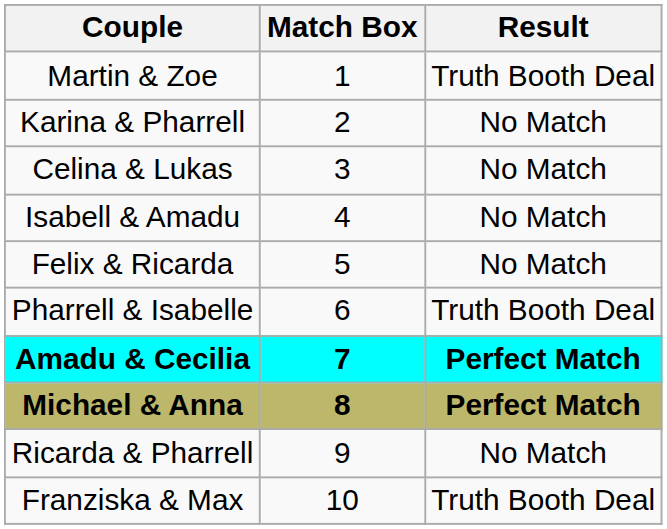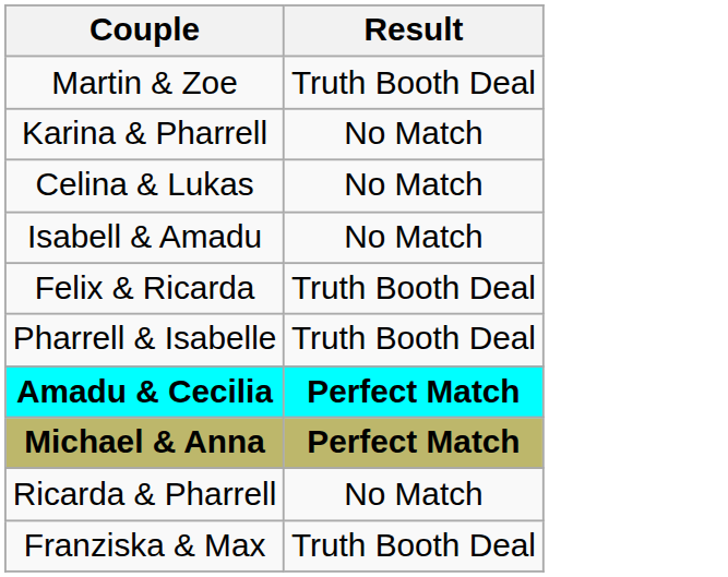 <table class="wikitable" style="text-align:center;">
 <tr valign="bottom">
 <th>Couple</th>
-<th>Match Box</th>
 <th>Result</th>
 </tr>
 <tr valign="top">
 <td>Martin & Zoe</td>
-<td>1</td>
 <td>Truth Booth Deal</td>
 </tr>
 <tr>
 <td>Karina & Pharrell</td>
-<td>2</td>
 <td>No Match</td>
 </tr>
 <tr>
 <td>Celina & Lukas</td>
-<td>3</td>
 <td>No Match</td>
 </tr>
 <tr>
 <td>Isabell & Amadu</td>
-<td>4</td>
 <td>No Match</td>
 </tr>
 <tr>
 <td>Felix & Ricarda</td>
-<td>5</td>
-<td>No Match</td>
+<td>Truth Booth Deal</td>
 </tr>
 <tr>
 <td>Pharrell & Isabelle</td>
-<td>6</td>
 <td>Truth Booth Deal</td>
 </tr>
 <tr>
 <td style="background:aqua"><strong>Amadu & Cecilia</strong></td>
-<td style="background:aqua"><strong>7</strong></td>
 <td style="background:aqua"><strong>Perfect Match</strong></td>
 </tr>
 <tr>
 <td style="background:darkkhaki"><strong>Michael & Anna</strong></td>
-<td style="background:darkkhaki"><strong>8</strong></td>
 <td style="background:darkkhaki"><strong>Perfect Match</strong></td>
 </tr>
 <tr>
 <td>Ricarda & Pharrell</td>
-<td>9</td>
 <td>No Match</td>
 </tr>
 <tr>
 <td>Franziska & Max</td>
-<td>10</td>
 <td>Truth Booth Deal</td>
 </tr>
 </table>
